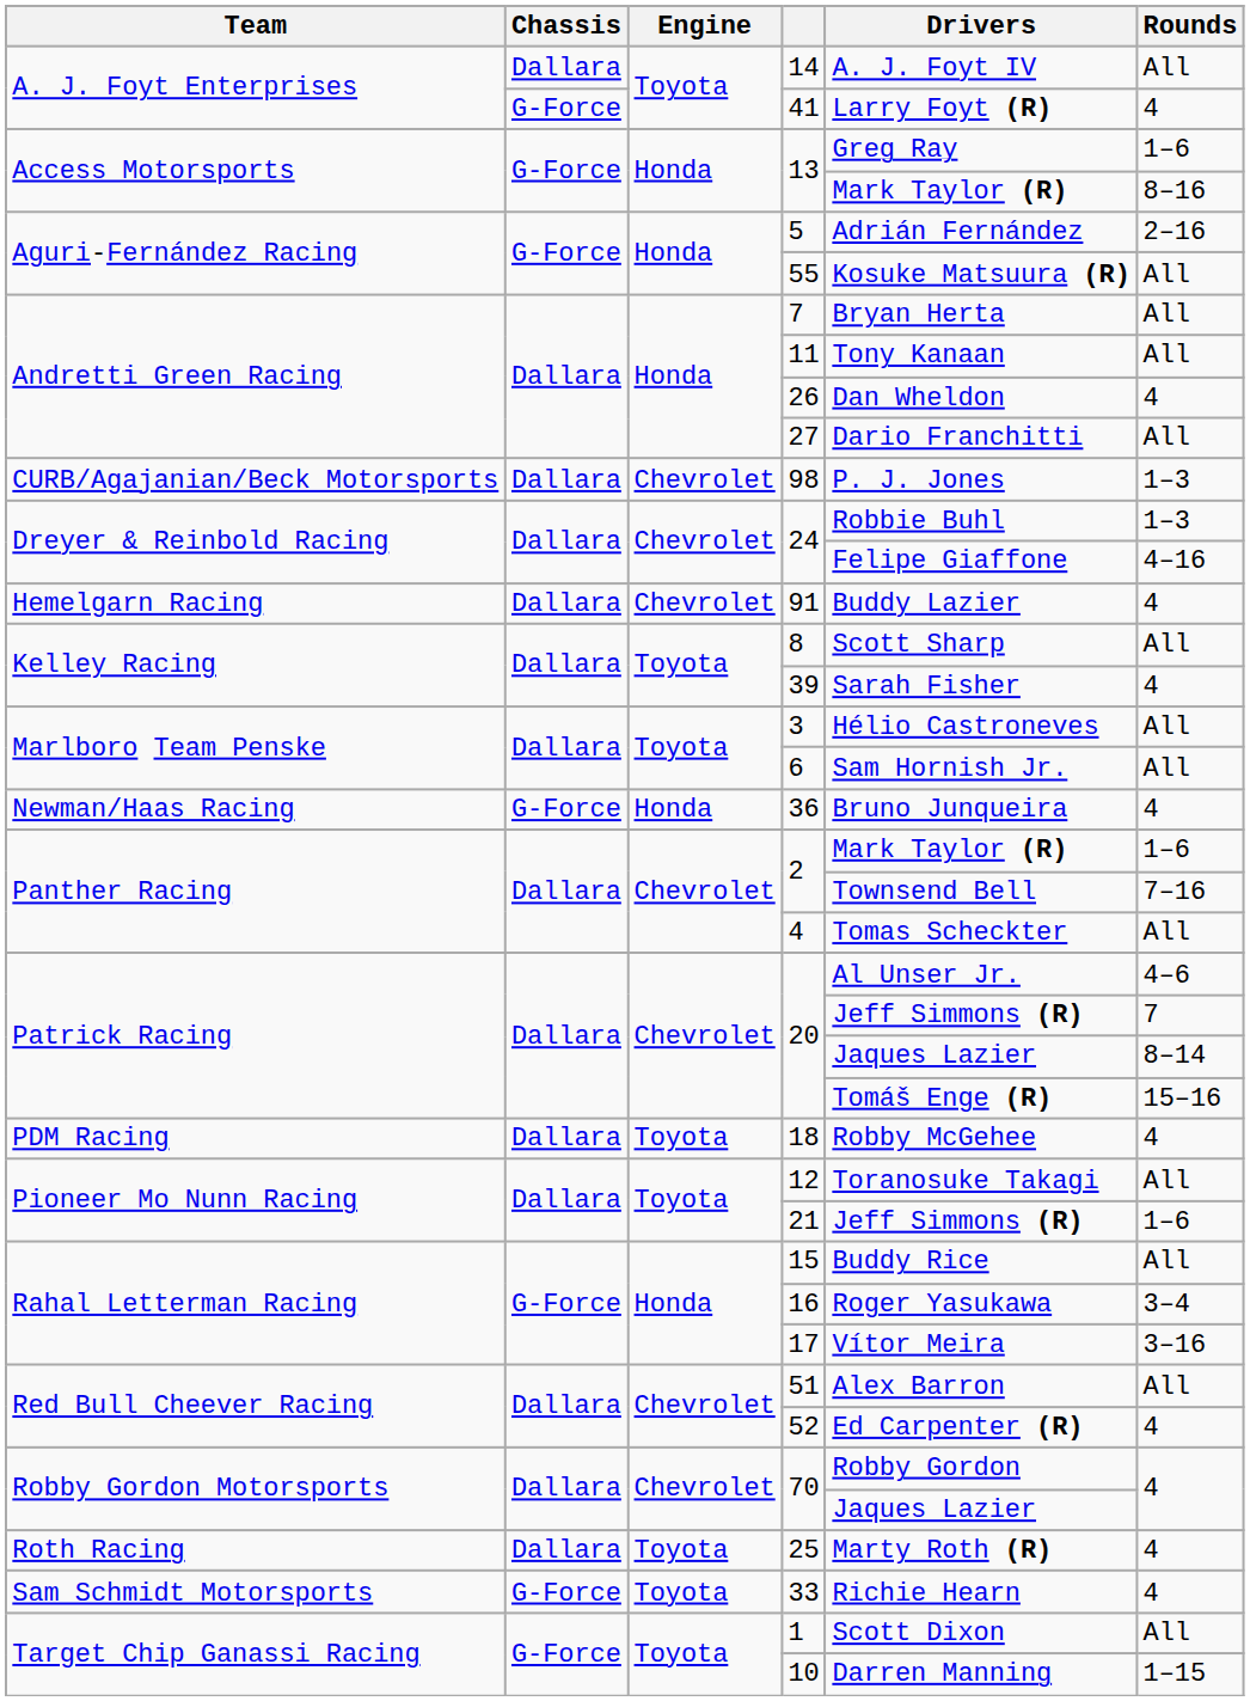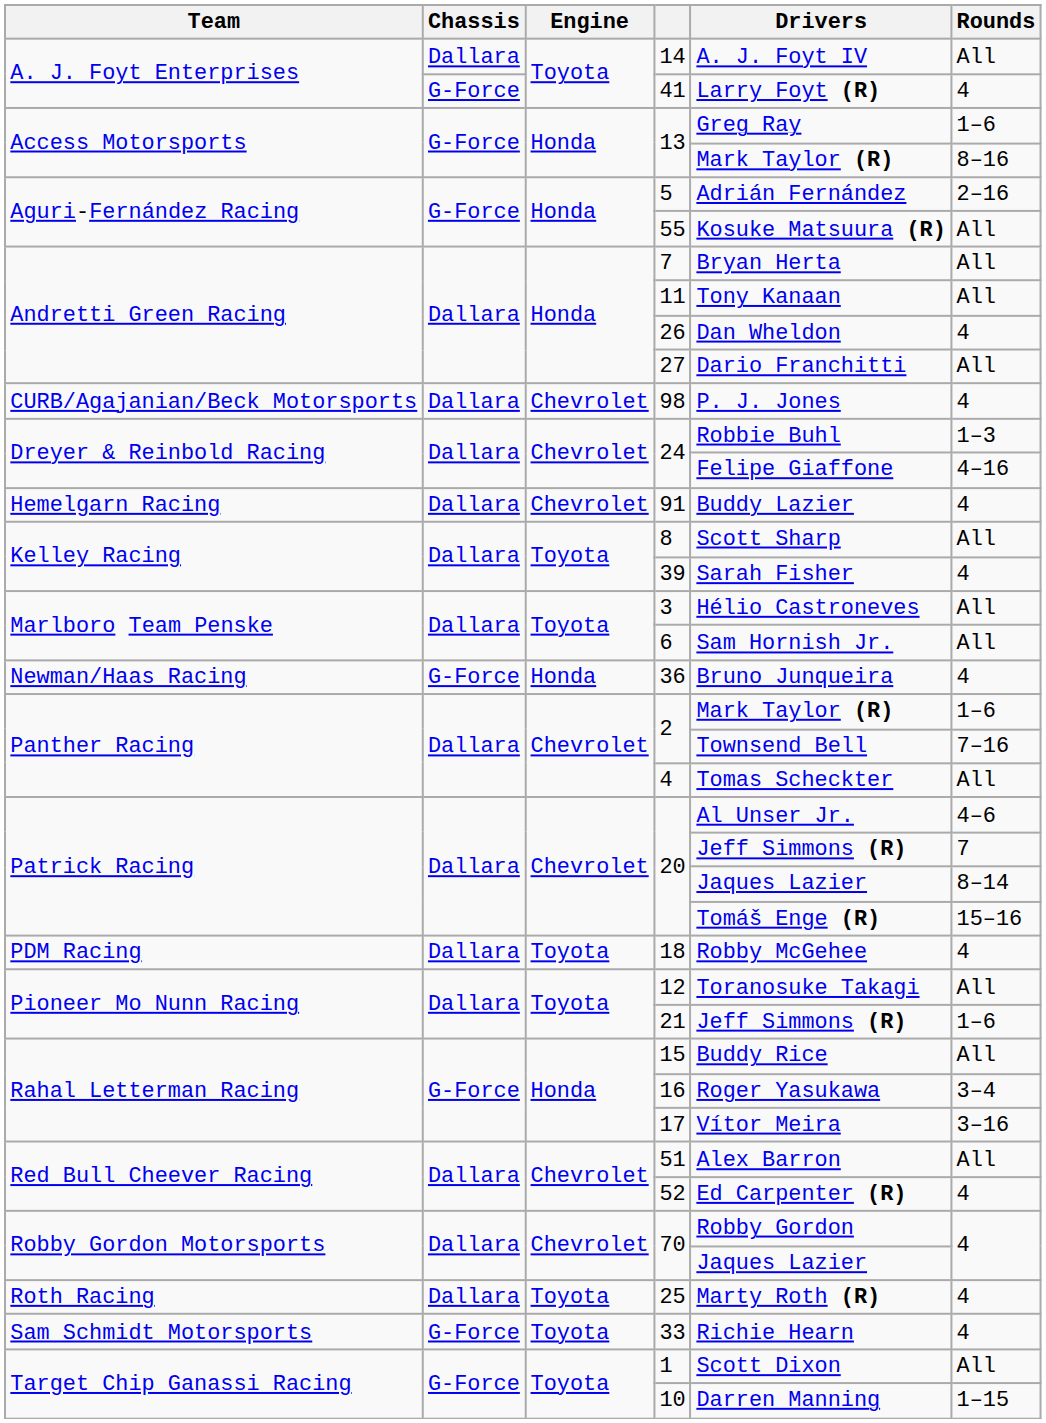 <table class="wikitable" style="font-size: 85%">
 <tr>
 <th>Team</th>
 <th>Chassis</th>
 <th>Engine</th>
 <th></th>
 <th>Drivers</th>
 <th>Rounds</th>
 </tr>
 <tr>
 <td rowspan="2"><a href='#'>A. J. Foyt Enterprises</a></td>
 <td><a href='#'>Dallara</a></td>
 <td rowspan="2"><a href='#'>Toyota</a></td>
 <td>14</td>
 <td> <a href='#'>A. J. Foyt IV</a></td>
 <td>All</td>
 </tr>
 <tr>
 <td><a href='#'>G-Force</a></td>
 <td>41</td>
 <td> <a href='#'>Larry Foyt</a> <strong>(R)</strong></td>
 <td>4</td>
 </tr>
 <tr>
 <td rowspan="2"><a href='#'>Access Motorsports</a></td>
 <td rowspan="2"><a href='#'>G-Force</a></td>
 <td rowspan="2"><a href='#'>Honda</a></td>
 <td rowspan="2">13</td>
 <td> <a href='#'>Greg Ray</a></td>
 <td>1–6</td>
 </tr>
 <tr>
 <td> <a href='#'>Mark Taylor</a> <strong>(R)</strong></td>
 <td>8–16</td>
 </tr>
 <tr>
 <td rowspan="2"><a href='#'>Aguri</a>-<a href='#'>Fernández Racing</a></td>
 <td rowspan="2"><a href='#'>G-Force</a></td>
 <td rowspan="2"><a href='#'>Honda</a></td>
 <td>5</td>
 <td> <a href='#'>Adrián Fernández</a></td>
 <td>2–16</td>
 </tr>
 <tr>
 <td>55</td>
 <td> <a href='#'>Kosuke Matsuura</a> <strong>(R)</strong></td>
 <td>All</td>
 </tr>
 <tr>
 <td rowspan="4"><a href='#'>Andretti Green Racing</a></td>
 <td rowspan="4"><a href='#'>Dallara</a></td>
 <td rowspan="4"><a href='#'>Honda</a></td>
 <td>7</td>
 <td> <a href='#'>Bryan Herta</a></td>
 <td>All</td>
 </tr>
 <tr>
 <td>11</td>
 <td> <a href='#'>Tony Kanaan</a></td>
 <td>All</td>
 </tr>
 <tr>
 <td>26</td>
 <td> <a href='#'>Dan Wheldon</a></td>
 <td>4</td>
 </tr>
 <tr>
 <td>27</td>
 <td> <a href='#'>Dario Franchitti</a></td>
 <td>All</td>
 </tr>
 <tr>
 <td><a href='#'>CURB/Agajanian/Beck Motorsports</a></td>
 <td><a href='#'>Dallara</a></td>
 <td><a href='#'>Chevrolet</a></td>
 <td>98</td>
 <td> <a href='#'>P. J. Jones</a></td>
-<td>1–3</td>
+<td>4</td>
 </tr>
 <tr>
 <td rowspan="2"><a href='#'>Dreyer & Reinbold Racing</a></td>
 <td rowspan="2"><a href='#'>Dallara</a></td>
 <td rowspan="2"><a href='#'>Chevrolet</a></td>
 <td rowspan="2">24</td>
 <td> <a href='#'>Robbie Buhl</a></td>
 <td>1–3</td>
 </tr>
 <tr>
 <td> <a href='#'>Felipe Giaffone</a></td>
 <td>4–16</td>
 </tr>
 <tr>
 <td><a href='#'>Hemelgarn Racing</a></td>
 <td><a href='#'>Dallara</a></td>
 <td><a href='#'>Chevrolet</a></td>
 <td>91</td>
 <td> <a href='#'>Buddy Lazier</a></td>
 <td>4</td>
 </tr>
 <tr>
 <td rowspan="2"><a href='#'>Kelley Racing</a></td>
 <td rowspan="2"><a href='#'>Dallara</a></td>
 <td rowspan="2"><a href='#'>Toyota</a></td>
 <td>8</td>
 <td> <a href='#'>Scott Sharp</a></td>
 <td>All</td>
 </tr>
 <tr>
 <td>39</td>
 <td> <a href='#'>Sarah Fisher</a></td>
 <td>4</td>
 </tr>
 <tr>
 <td rowspan="2"><a href='#'>Marlboro</a> <a href='#'>Team Penske</a></td>
 <td rowspan="2"><a href='#'>Dallara</a></td>
 <td rowspan="2"><a href='#'>Toyota</a></td>
 <td>3</td>
 <td> <a href='#'>Hélio Castroneves</a></td>
 <td>All</td>
 </tr>
 <tr>
 <td>6</td>
 <td> <a href='#'>Sam Hornish Jr.</a></td>
 <td>All</td>
 </tr>
 <tr>
 <td><a href='#'>Newman/Haas Racing</a></td>
 <td><a href='#'>G-Force</a></td>
 <td><a href='#'>Honda</a></td>
 <td>36</td>
 <td> <a href='#'>Bruno Junqueira</a></td>
 <td>4</td>
 </tr>
 <tr>
 <td rowspan="3"><a href='#'>Panther Racing</a></td>
 <td rowspan="3"><a href='#'>Dallara</a></td>
 <td rowspan="3"><a href='#'>Chevrolet</a></td>
 <td rowspan="2">2</td>
 <td> <a href='#'>Mark Taylor</a> <strong>(R)</strong></td>
 <td>1–6</td>
 </tr>
 <tr>
 <td> <a href='#'>Townsend Bell</a></td>
 <td>7–16</td>
 </tr>
 <tr>
 <td>4</td>
 <td> <a href='#'>Tomas Scheckter</a></td>
 <td>All</td>
 </tr>
 <tr>
 <td rowspan="4"><a href='#'>Patrick Racing</a></td>
 <td rowspan="4"><a href='#'>Dallara</a></td>
 <td rowspan="4"><a href='#'>Chevrolet</a></td>
 <td rowspan="4">20</td>
 <td> <a href='#'>Al Unser Jr.</a></td>
 <td>4–6</td>
 </tr>
 <tr>
 <td> <a href='#'>Jeff Simmons</a> <strong>(R)</strong></td>
 <td>7</td>
 </tr>
 <tr>
 <td> <a href='#'>Jaques Lazier</a></td>
 <td>8–14</td>
 </tr>
 <tr>
 <td> <a href='#'>Tomáš Enge</a> <strong>(R)</strong></td>
 <td>15–16</td>
 </tr>
 <tr>
 <td><a href='#'>PDM Racing</a></td>
 <td><a href='#'>Dallara</a></td>
 <td><a href='#'>Toyota</a></td>
 <td>18</td>
 <td> <a href='#'>Robby McGehee</a></td>
 <td>4</td>
 </tr>
 <tr>
 <td rowspan="2"><a href='#'>Pioneer Mo Nunn Racing</a></td>
 <td rowspan="2"><a href='#'>Dallara</a></td>
 <td rowspan="2"><a href='#'>Toyota</a></td>
 <td>12</td>
 <td> <a href='#'>Toranosuke Takagi</a></td>
 <td>All</td>
 </tr>
 <tr>
 <td>21</td>
 <td> <a href='#'>Jeff Simmons</a> <strong>(R)</strong></td>
 <td>1–6</td>
 </tr>
 <tr>
 <td rowspan="3"><a href='#'>Rahal Letterman Racing</a></td>
 <td rowspan="3"><a href='#'>G-Force</a></td>
 <td rowspan="3"><a href='#'>Honda</a></td>
 <td>15</td>
 <td> <a href='#'>Buddy Rice</a></td>
 <td>All</td>
 </tr>
 <tr>
 <td>16</td>
 <td> <a href='#'>Roger Yasukawa</a></td>
 <td>3–4</td>
 </tr>
 <tr>
 <td>17</td>
 <td> <a href='#'>Vítor Meira</a></td>
 <td>3–16</td>
 </tr>
 <tr>
 <td rowspan="2"><a href='#'>Red Bull Cheever Racing</a></td>
 <td rowspan="2"><a href='#'>Dallara</a></td>
 <td rowspan="2"><a href='#'>Chevrolet</a></td>
 <td>51</td>
 <td> <a href='#'>Alex Barron</a></td>
 <td>All</td>
 </tr>
 <tr>
 <td>52</td>
 <td> <a href='#'>Ed Carpenter</a> <strong>(R)</strong></td>
 <td>4</td>
 </tr>
 <tr>
 <td rowspan="2"><a href='#'>Robby Gordon Motorsports</a></td>
 <td rowspan="2"><a href='#'>Dallara</a></td>
 <td rowspan="2"><a href='#'>Chevrolet</a></td>
 <td rowspan="2">70</td>
 <td> <a href='#'>Robby Gordon</a></td>
 <td rowspan="2">4</td>
 </tr>
 <tr>
 <td> <a href='#'>Jaques Lazier</a></td>
 </tr>
 <tr>
 <td><a href='#'>Roth Racing</a></td>
 <td><a href='#'>Dallara</a></td>
 <td><a href='#'>Toyota</a></td>
 <td>25</td>
 <td> <a href='#'>Marty Roth</a> <strong>(R)</strong></td>
 <td>4</td>
 </tr>
 <tr>
 <td><a href='#'>Sam Schmidt Motorsports</a></td>
 <td><a href='#'>G-Force</a></td>
 <td><a href='#'>Toyota</a></td>
 <td>33</td>
 <td> <a href='#'>Richie Hearn</a></td>
 <td>4</td>
 </tr>
 <tr>
 <td rowspan="2"><a href='#'>Target Chip Ganassi Racing</a></td>
 <td rowspan="2"><a href='#'>G-Force</a></td>
 <td rowspan="2"><a href='#'>Toyota</a></td>
 <td>1</td>
 <td> <a href='#'>Scott Dixon</a></td>
 <td>All</td>
 </tr>
 <tr>
 <td>10</td>
 <td> <a href='#'>Darren Manning</a></td>
 <td>1–15</td>
 </tr>
 </table>
